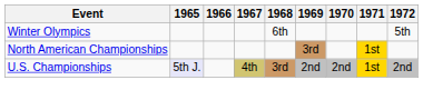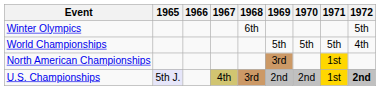 <table class="wikitable" style="text-align:center">
 <tr>
 <th>Event</th>
 <th>1965</th>
 <th>1966</th>
 <th>1967</th>
 <th>1968</th>
 <th>1969</th>
 <th>1970</th>
 <th>1971</th>
 <th>1972</th>
 </tr>
 <tr>
 <td align=left><a href='#'>Winter Olympics</a></td>
 <td></td>
 <td></td>
 <td></td>
 <td>6th</td>
 <td></td>
 <td></td>
 <td></td>
 <td>5th</td>
 </tr>
 <tr>
+<td align=left><a href='#'>World Championships</a></td>
+<td></td>
+<td></td>
+<td></td>
+<td></td>
+<td>5th</td>
+<td>5th</td>
+<td>5th</td>
+<td>4th</td>
+</tr>
+<tr>
 <td align=left><a href='#'>North American Championships</a></td>
 <td></td>
 <td></td>
 <td></td>
 <td></td>
 <td bgcolor=cc9966>3rd</td>
 <td></td>
 <td bgcolor=gold>1st</td>
 <td></td>
 </tr>
 <tr>
 <td align=left><a href='#'>U.S. Championships</a></td>
 <td style="background: lavender;">5th J.</td>
 <td></td>
 <td bgcolor=d1c571>4th</td>
 <td bgcolor=cc9966>3rd</td>
 <td bgcolor=silver>2nd</td>
 <td bgcolor=silver>2nd</td>
 <td bgcolor=gold>1st</td>
-<td bgcolor=silver>2nd</td>
+<td bgcolor=silver><strong>2nd</strong></td>
 </tr>
 </table>
